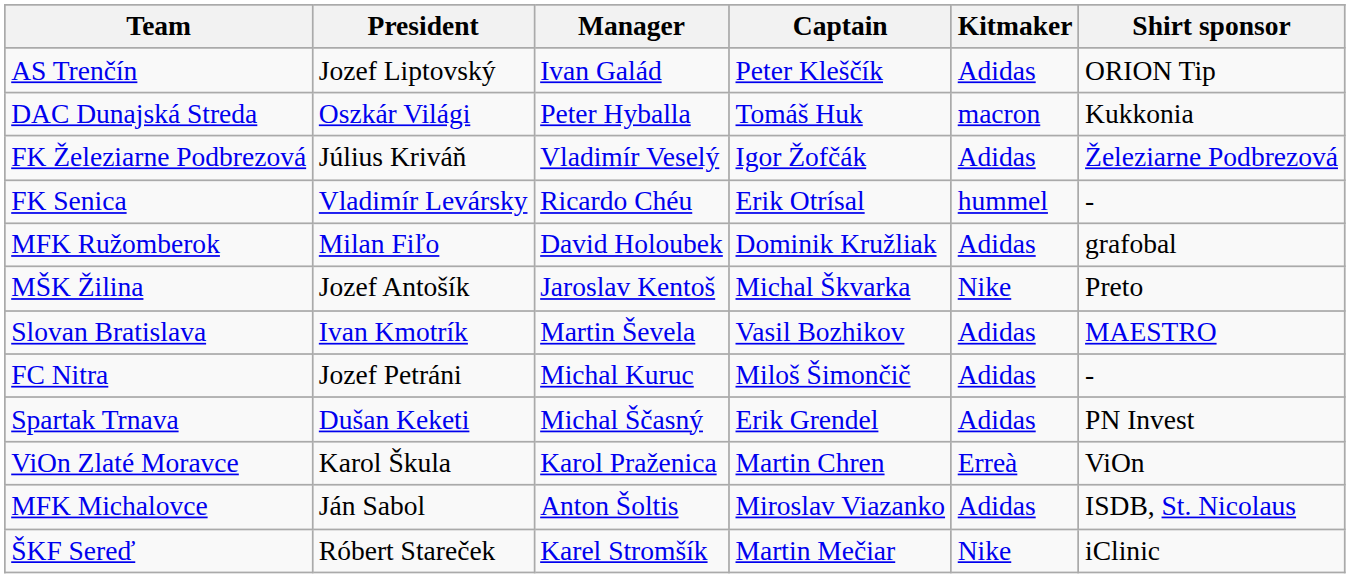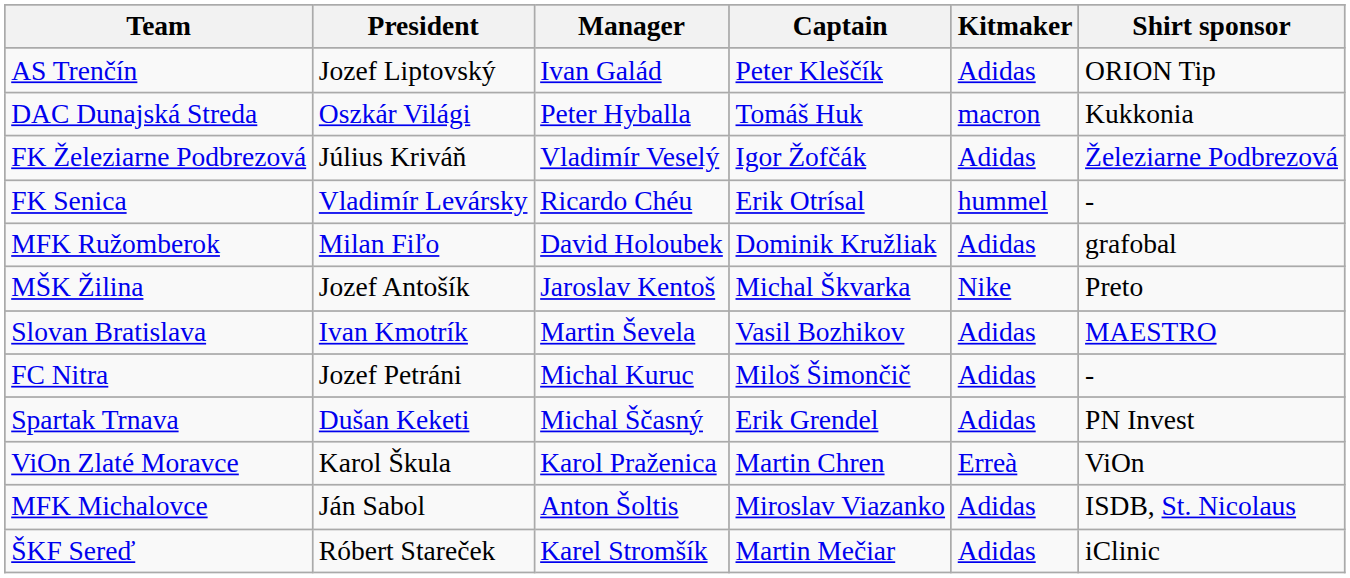 <table class="wikitable sortable" style="text-align: left;">
 <tr>
 <th>Team</th>
 <th>President</th>
 <th>Manager</th>
 <th>Captain</th>
 <th>Kitmaker</th>
 <th>Shirt sponsor</th>
 </tr>
 <tr>
 <td><a href='#'>AS Trenčín</a></td>
 <td> Jozef Liptovský</td>
 <td> <a href='#'>Ivan Galád</a></td>
 <td> <a href='#'>Peter Kleščík</a></td>
 <td> <a href='#'>Adidas</a></td>
 <td>ORION Tip</td>
 </tr>
 <tr>
 <td><a href='#'>DAC Dunajská Streda</a></td>
 <td> <a href='#'>Oszkár Világi</a></td>
 <td> <a href='#'>Peter Hyballa</a></td>
 <td> <a href='#'>Tomáš Huk</a></td>
 <td> <a href='#'>macron</a></td>
 <td>Kukkonia</td>
 </tr>
 <tr>
 <td><a href='#'>FK Železiarne Podbrezová</a></td>
 <td> Július Kriváň</td>
 <td> <a href='#'>Vladimír Veselý</a></td>
 <td> <a href='#'>Igor Žofčák</a></td>
 <td> <a href='#'>Adidas</a></td>
 <td><a href='#'>Železiarne Podbrezová</a></td>
 </tr>
 <tr>
 <td><a href='#'>FK Senica</a></td>
 <td> <a href='#'>Vladimír Levársky</a></td>
 <td> <a href='#'>Ricardo Chéu</a></td>
 <td> <a href='#'>Erik Otrísal</a></td>
 <td> <a href='#'>hummel</a></td>
 <td>-</td>
 </tr>
 <tr>
 <td><a href='#'>MFK Ružomberok</a></td>
 <td> <a href='#'>Milan Fiľo</a></td>
 <td> <a href='#'>David Holoubek</a></td>
 <td> <a href='#'>Dominik Kružliak</a></td>
 <td> <a href='#'>Adidas</a></td>
 <td>grafobal</td>
 </tr>
 <tr>
 <td><a href='#'>MŠK Žilina</a></td>
 <td> Jozef Antošík</td>
 <td> <a href='#'>Jaroslav Kentoš</a></td>
 <td> <a href='#'>Michal Škvarka</a></td>
 <td> <a href='#'>Nike</a></td>
 <td>Preto</td>
 </tr>
 <tr>
 <td><a href='#'>Slovan Bratislava</a></td>
 <td> <a href='#'>Ivan Kmotrík</a></td>
 <td> <a href='#'>Martin Ševela</a></td>
 <td> <a href='#'>Vasil Bozhikov</a></td>
 <td> <a href='#'>Adidas</a></td>
 <td><a href='#'>MAESTRO</a></td>
 </tr>
 <tr>
 <td><a href='#'>FC Nitra</a></td>
 <td> Jozef Petráni</td>
 <td> <a href='#'>Michal Kuruc</a></td>
 <td> <a href='#'>Miloš Šimončič</a></td>
 <td> <a href='#'>Adidas</a></td>
 <td>-</td>
 </tr>
 <tr>
 <td><a href='#'>Spartak Trnava</a></td>
 <td> <a href='#'>Dušan Keketi</a></td>
 <td> <a href='#'>Michal Ščasný</a></td>
 <td> <a href='#'>Erik Grendel</a></td>
 <td> <a href='#'>Adidas</a></td>
 <td>PN Invest</td>
 </tr>
 <tr>
 <td><a href='#'>ViOn Zlaté Moravce</a></td>
 <td> Karol Škula</td>
 <td> <a href='#'>Karol Praženica</a></td>
 <td> <a href='#'>Martin Chren</a></td>
 <td> <a href='#'>Erreà</a></td>
 <td>ViOn</td>
 </tr>
 <tr>
 <td><a href='#'>MFK Michalovce</a></td>
 <td> Ján Sabol</td>
 <td> <a href='#'>Anton Šoltis</a></td>
 <td> <a href='#'>Miroslav Viazanko</a></td>
 <td> <a href='#'>Adidas</a></td>
 <td>ISDB, <a href='#'>St. Nicolaus</a></td>
 </tr>
 <tr>
 <td><a href='#'>ŠKF Sereď</a></td>
 <td> Róbert Stareček</td>
 <td> <a href='#'>Karel Stromšík</a></td>
 <td> <a href='#'>Martin Mečiar</a></td>
-<td> <a href='#'>Nike</a></td>
+<td> <a href='#'>Adidas</a></td>
 <td>iClinic</td>
 </tr>
 </table>
